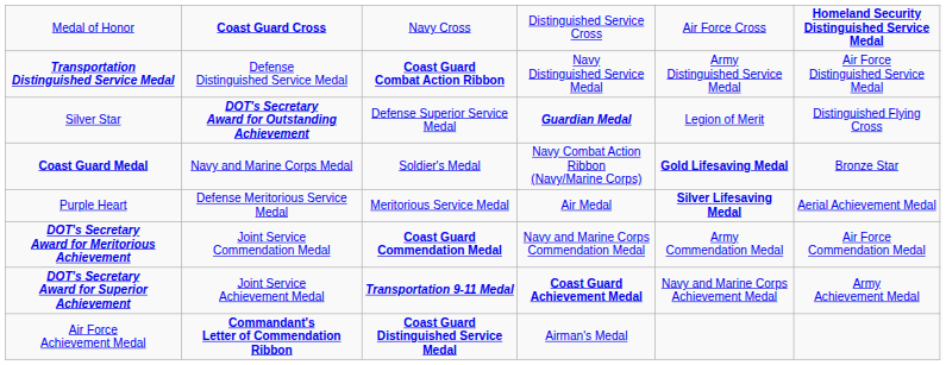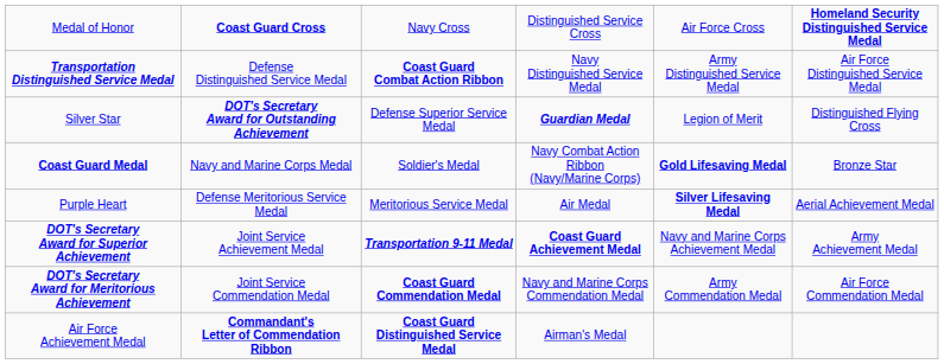 <table class = "wikitable">
 <tr align="center">
 <td><a href='#'>Medal of Honor</a></td>
 <td><strong><a href='#'>Coast Guard Cross</a></strong></td>
 <td><a href='#'>Navy Cross</a></td>
 <td><a href='#'>Distinguished Service Cross</a></td>
 <td><a href='#'>Air Force Cross</a></td>
 <td><strong><a href='#'>Homeland Security<br>Distinguished Service Medal</a></strong></td>
 </tr>
 <tr align="center">
 <td><strong><em><a href='#'>Transportation<br>Distinguished Service Medal</a></em></strong></td>
 <td><a href='#'>Defense<br>Distinguished Service Medal</a></td>
 <td><strong><a href='#'>Coast Guard<br>Combat Action Ribbon</a></strong></td>
 <td><a href='#'>Navy<br>Distinguished Service Medal</a></td>
 <td><a href='#'>Army<br>Distinguished Service Medal</a></td>
 <td><a href='#'>Air Force<br>Distinguished Service Medal</a></td>
 </tr>
 <tr align="center">
 <td><a href='#'>Silver Star</a></td>
 <td><strong><em><a href='#'>DOT's Secretary<br>Award for Outstanding Achievement</a></em></strong></td>
 <td><a href='#'>Defense Superior Service Medal</a></td>
 <td><strong><em><a href='#'>Guardian Medal</a></em></strong></td>
 <td><a href='#'>Legion of Merit</a></td>
 <td><a href='#'>Distinguished Flying Cross</a></td>
 </tr>
 <tr align="center">
 <td><strong><a href='#'>Coast Guard Medal</a></strong></td>
 <td><a href='#'>Navy and Marine Corps Medal</a></td>
 <td><a href='#'>Soldier's Medal</a></td>
 <td><a href='#'>Navy Combat Action Ribbon<br>(Navy/Marine Corps)</a></td>
 <td><strong><a href='#'>Gold Lifesaving Medal</a></strong></td>
 <td><a href='#'>Bronze Star</a></td>
 </tr>
 <tr align="center">
 <td><a href='#'>Purple Heart</a></td>
 <td><a href='#'>Defense Meritorious Service Medal</a></td>
 <td><a href='#'>Meritorious Service Medal</a></td>
 <td><a href='#'>Air Medal</a></td>
 <td><strong><a href='#'>Silver Lifesaving Medal</a></strong></td>
 <td><a href='#'>Aerial Achievement Medal</a></td>
 </tr>
 <tr align="center">
+<td><strong><em><a href='#'>DOT's Secretary<br>Award for Superior Achievement</a></em></strong></td>
+<td><a href='#'>Joint Service<br>Achievement Medal</a></td>
+<td><strong><em><a href='#'>Transportation 9-11 Medal</a></em></strong></td>
+<td><strong><a href='#'>Coast Guard<br>Achievement Medal</a></strong></td>
+<td><a href='#'>Navy and Marine Corps<br>Achievement Medal</a></td>
+<td><a href='#'>Army<br>Achievement Medal</a></td>
+</tr>
+<tr align="center">
 <td><strong><em><a href='#'>DOT's Secretary<br>Award for Meritorious Achievement</a></em></strong></td>
 <td><a href='#'>Joint Service<br>Commendation Medal</a></td>
 <td><strong><a href='#'>Coast Guard<br>Commendation Medal</a></strong></td>
 <td><a href='#'>Navy and Marine Corps<br>Commendation Medal</a></td>
 <td><a href='#'>Army<br>Commendation Medal</a></td>
 <td><a href='#'>Air Force<br>Commendation Medal</a></td>
-</tr>
-<tr align="center">
-<td><strong><em><a href='#'>DOT's Secretary<br>Award for Superior Achievement</a></em></strong></td>
-<td><a href='#'>Joint Service<br>Achievement Medal</a></td>
-<td><strong><em><a href='#'>Transportation 9-11 Medal</a></em></strong></td>
-<td><strong><a href='#'>Coast Guard<br>Achievement Medal</a></strong></td>
-<td><a href='#'>Navy and Marine Corps<br>Achievement Medal</a></td>
-<td><a href='#'>Army<br>Achievement Medal</a></td>
 </tr>
 <tr align="center">
 <td><a href='#'>Air Force<br>Achievement Medal</a></td>
 <td><strong><a href='#'>Commandant's<br>Letter of Commendation Ribbon</a></strong></td>
 <td><strong><a href='#'>Coast Guard<br>Distinguished Service Medal</a></strong></td>
 <td><a href='#'>Airman's Medal</a></td>
 <td></td>
 <td></td>
 </tr>
 </table>
